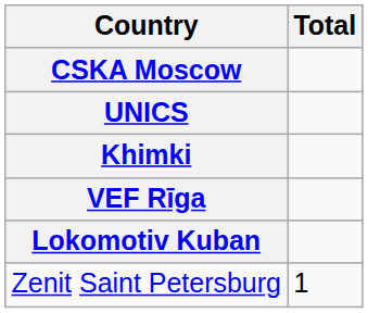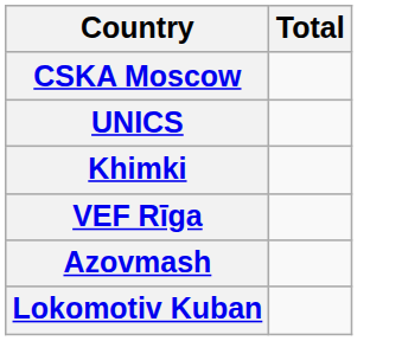 <table class="sortable wikitable plainrowheaders">
 <tr>
 <th scope="col">Country</th>
 <th scope="col">Total</th>
 </tr>
 <tr>
 <th scope="row"> <a href='#'>CSKA Moscow</a></th>
 <td align="center"></td>
 </tr>
 <tr>
 <th scope="row"> <a href='#'>UNICS</a></th>
 <td align="center"></td>
 </tr>
 <tr>
 <th scope="row"> <a href='#'>Khimki</a></th>
 <td align="center"></td>
 </tr>
 <tr>
 <th scope="row"> <a href='#'>VEF Rīga</a></th>
 <td align="center"></td>
 </tr>
 <tr>
+<th scope="row"> <a href='#'>Azovmash</a></th>
+<td align="center"></td>
+</tr>
+<tr>
 <th scope="row"> <a href='#'>Lokomotiv Kuban</a></th>
 <td align="center"></td>
 </tr>
-<tr>
-<td> <a href='#'>Zenit</a> <a href='#'>Saint Petersburg</a></td>
-<td>1</td>
-</tr>
 </table>
